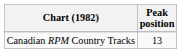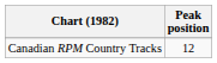 <table class="wikitable sortable">
 <tr>
 <th align="left">Chart (1982)</th>
 <th align="center">Peak<br>position</th>
 </tr>
 <tr>
 </tr>
 <tr>
 <td align="left">Canadian <em>RPM</em> Country Tracks</td>
-<td align="center">13</td>
+<td align="center">12</td>
 </tr>
 </table>
